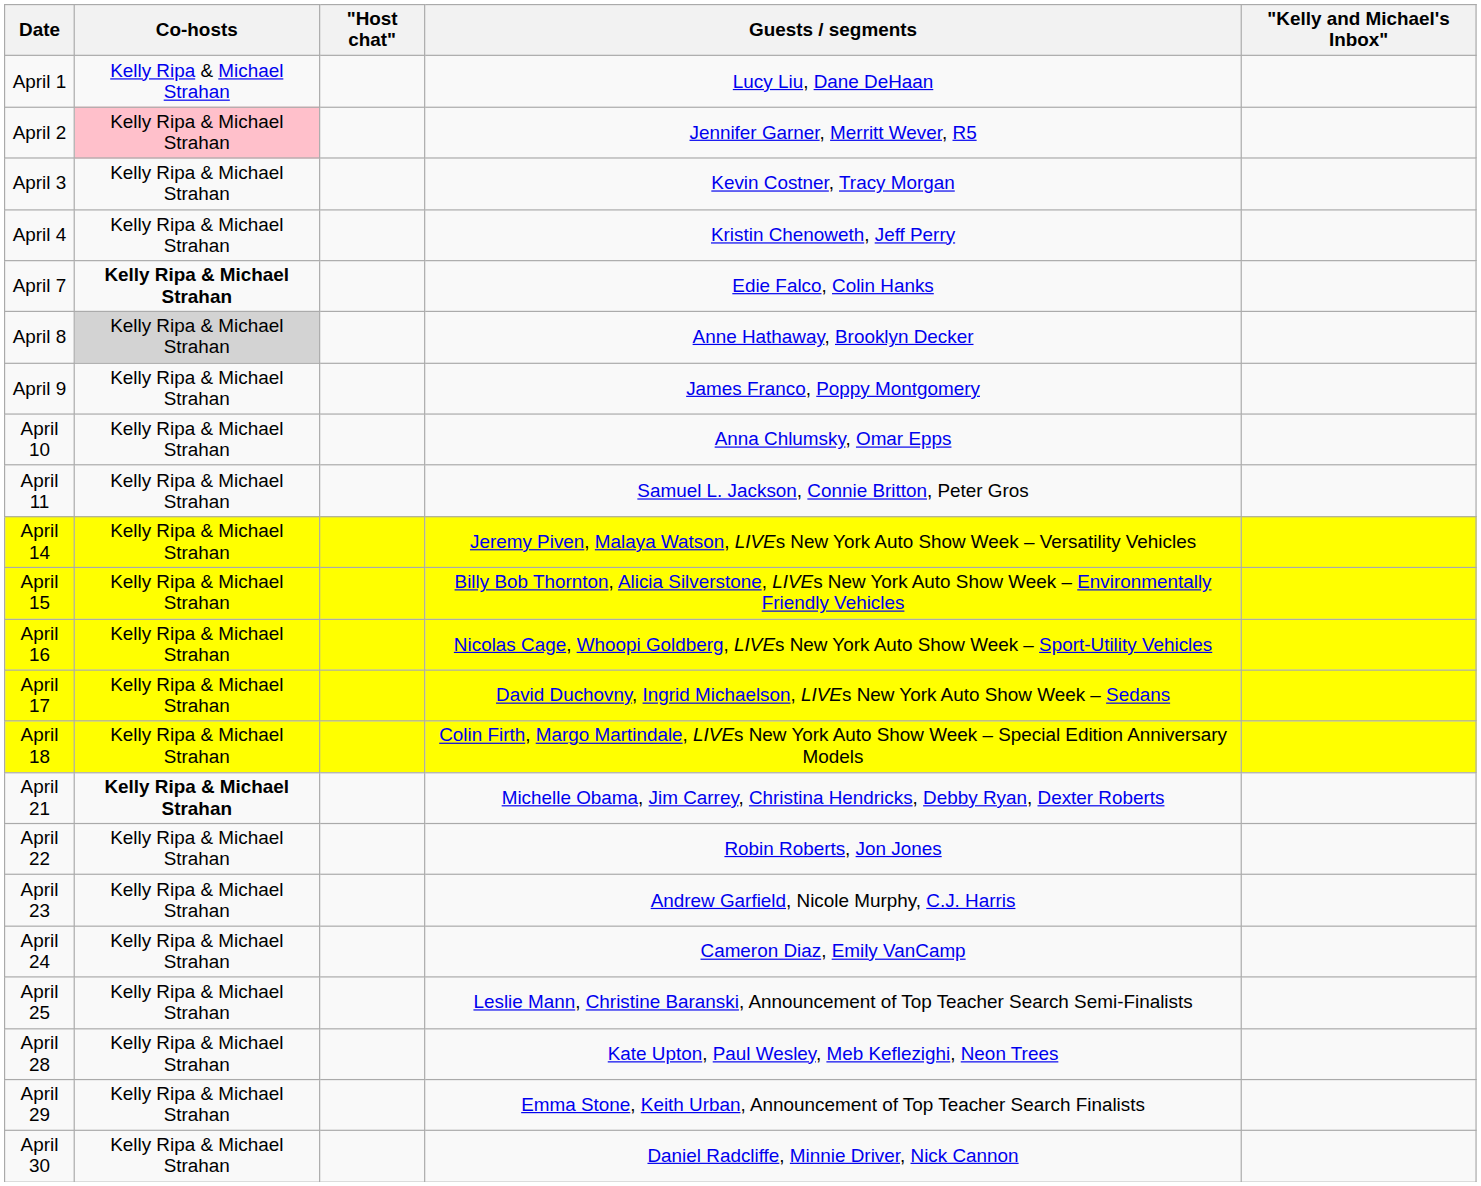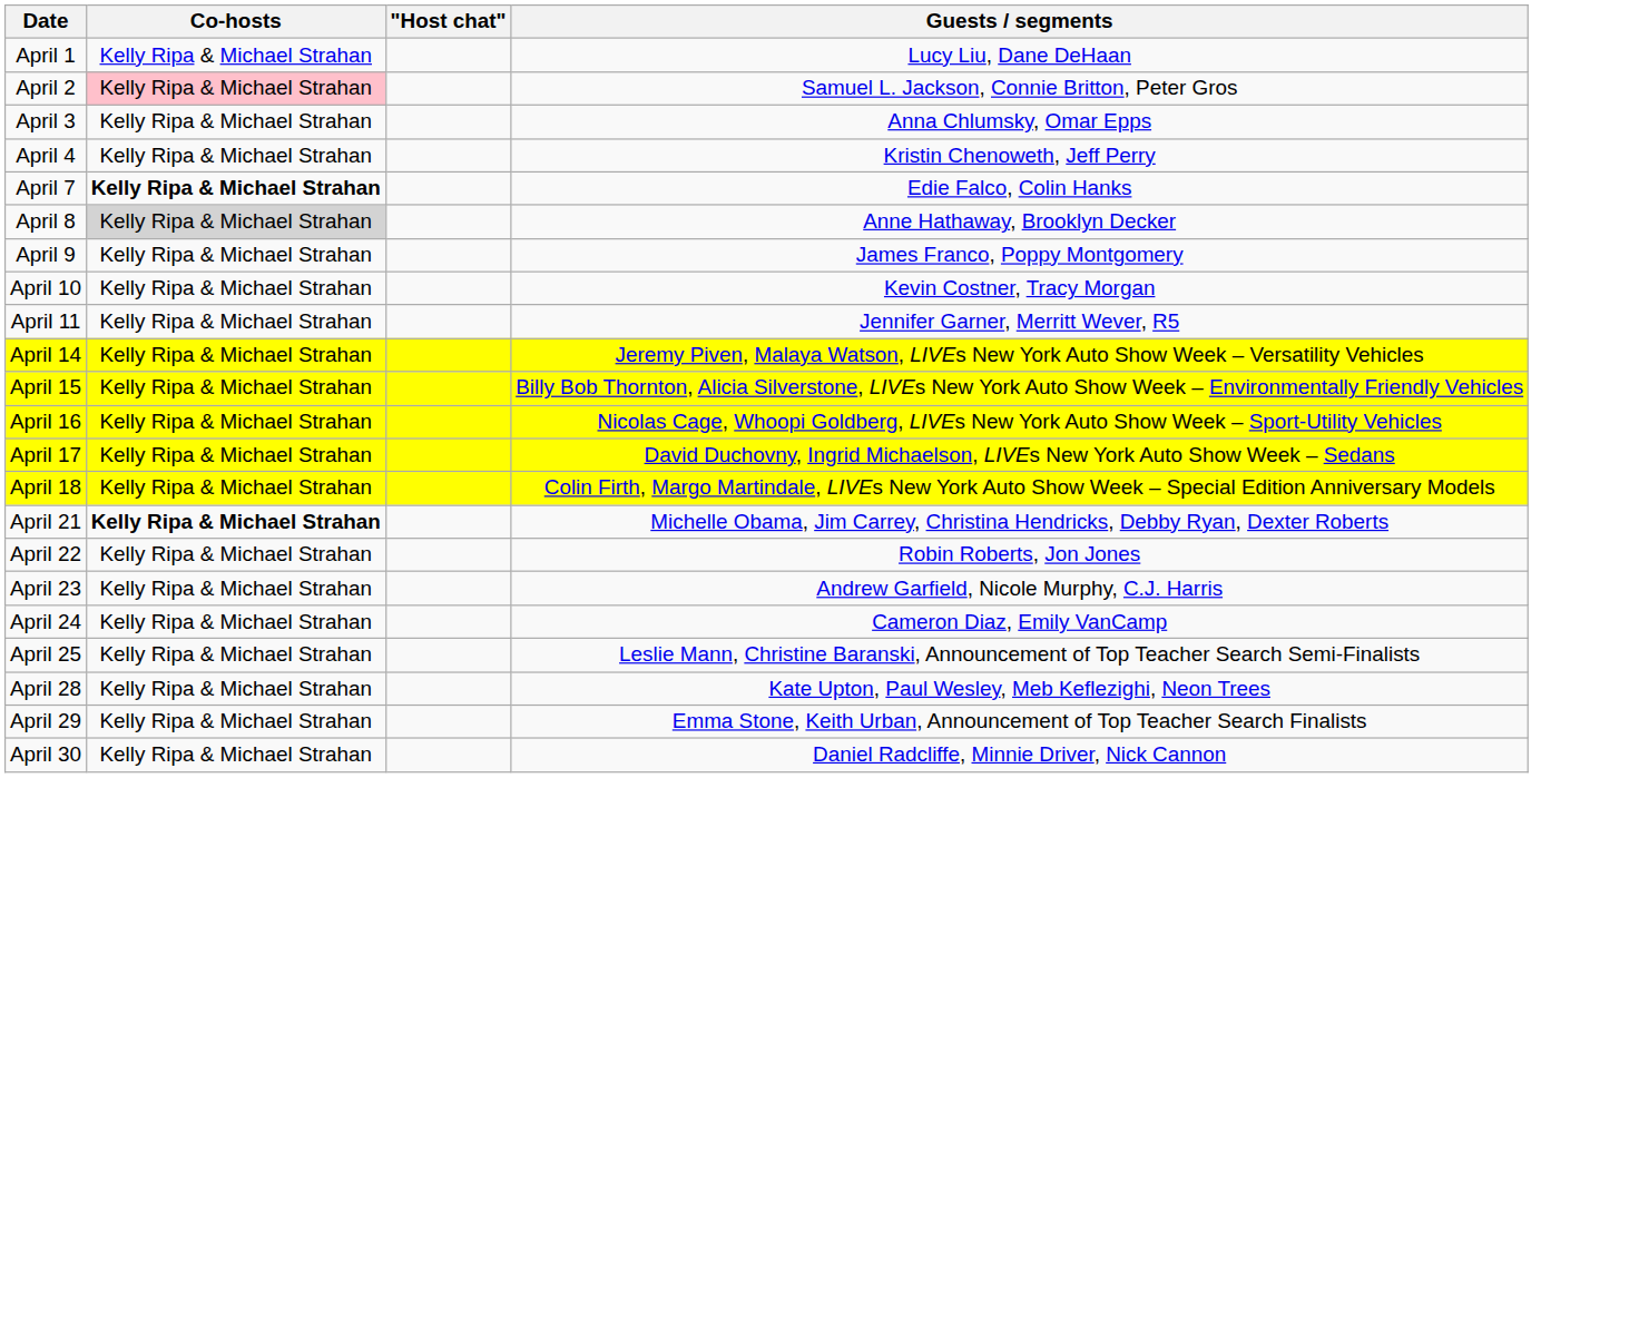 <table class="wikitable sortable" style="text-align:center;">
 <tr>
 <th>Date</th>
 <th>Co-hosts</th>
 <th>"Host chat"</th>
 <th>Guests / segments</th>
-<th>"Kelly and Michael's Inbox"</th>
 </tr>
 <tr>
 <td>April 1</td>
 <td><a href='#'>Kelly Ripa</a> & <a href='#'>Michael Strahan</a></td>
 <td></td>
 <td><a href='#'>Lucy Liu</a>, <a href='#'>Dane DeHaan</a></td>
-<td></td>
 </tr>
 <tr>
 <td>April 2</td>
 <td style="background: pink;">Kelly Ripa & Michael Strahan</td>
 <td></td>
-<td><a href='#'>Jennifer Garner</a>, <a href='#'>Merritt Wever</a>, <a href='#'>R5</a></td>
-<td></td>
+<td><a href='#'>Samuel L. Jackson</a>, <a href='#'>Connie Britton</a>, Peter Gros</td>
 </tr>
 <tr>
 <td>April 3</td>
 <td>Kelly Ripa & Michael Strahan</td>
 <td></td>
-<td><a href='#'>Kevin Costner</a>, <a href='#'>Tracy Morgan</a></td>
-<td></td>
+<td><a href='#'>Anna Chlumsky</a>, <a href='#'>Omar Epps</a></td>
 </tr>
 <tr>
 <td>April 4</td>
 <td>Kelly Ripa & Michael Strahan</td>
 <td></td>
 <td><a href='#'>Kristin Chenoweth</a>, <a href='#'>Jeff Perry</a></td>
-<td></td>
 </tr>
 <tr>
 <td>April 7</td>
 <td><strong>Kelly Ripa & Michael Strahan</strong></td>
 <td></td>
 <td><a href='#'>Edie Falco</a>, <a href='#'>Colin Hanks</a></td>
-<td></td>
 </tr>
 <tr>
 <td>April 8</td>
 <td style="background: lightgrey;">Kelly Ripa & Michael Strahan</td>
 <td></td>
 <td><a href='#'>Anne Hathaway</a>, <a href='#'>Brooklyn Decker</a></td>
-<td></td>
 </tr>
 <tr>
 <td>April 9</td>
 <td>Kelly Ripa & Michael Strahan</td>
 <td></td>
 <td><a href='#'>James Franco</a>, <a href='#'>Poppy Montgomery</a></td>
-<td></td>
 </tr>
 <tr>
 <td>April 10</td>
 <td>Kelly Ripa & Michael Strahan</td>
 <td></td>
-<td><a href='#'>Anna Chlumsky</a>, <a href='#'>Omar Epps</a></td>
-<td></td>
+<td><a href='#'>Kevin Costner</a>, <a href='#'>Tracy Morgan</a></td>
 </tr>
 <tr>
 <td>April 11</td>
 <td>Kelly Ripa & Michael Strahan</td>
 <td></td>
-<td><a href='#'>Samuel L. Jackson</a>, <a href='#'>Connie Britton</a>, Peter Gros</td>
-<td></td>
+<td><a href='#'>Jennifer Garner</a>, <a href='#'>Merritt Wever</a>, <a href='#'>R5</a></td>
 </tr>
 <tr style="background:yellow;">
 <td>April 14</td>
 <td>Kelly Ripa & Michael Strahan</td>
 <td></td>
 <td><a href='#'>Jeremy Piven</a>, <a href='#'>Malaya Watson</a>, <em>LIVE</em>s New York Auto Show Week – Versatility Vehicles</td>
-<td></td>
 </tr>
 <tr style="background:yellow;">
 <td>April 15</td>
 <td>Kelly Ripa & Michael Strahan</td>
 <td></td>
 <td><a href='#'>Billy Bob Thornton</a>, <a href='#'>Alicia Silverstone</a>, <em>LIVE</em>s New York Auto Show Week – <a href='#'>Environmentally Friendly Vehicles</a></td>
-<td></td>
 </tr>
 <tr style="background:yellow;">
 <td>April 16</td>
 <td>Kelly Ripa & Michael Strahan</td>
 <td></td>
 <td><a href='#'>Nicolas Cage</a>, <a href='#'>Whoopi Goldberg</a>, <em>LIVE</em>s New York Auto Show Week – <a href='#'>Sport-Utility Vehicles</a></td>
-<td></td>
 </tr>
 <tr style="background:yellow;">
 <td>April 17</td>
 <td>Kelly Ripa & Michael Strahan</td>
 <td></td>
 <td><a href='#'>David Duchovny</a>, <a href='#'>Ingrid Michaelson</a>, <em>LIVE</em>s New York Auto Show Week – <a href='#'>Sedans</a></td>
-<td></td>
 </tr>
 <tr style="background:yellow;">
 <td>April 18</td>
 <td>Kelly Ripa & Michael Strahan</td>
 <td></td>
 <td><a href='#'>Colin Firth</a>, <a href='#'>Margo Martindale</a>, <em>LIVE</em>s New York Auto Show Week – Special Edition Anniversary Models</td>
-<td></td>
 </tr>
 <tr>
 <td>April 21</td>
 <td><strong>Kelly Ripa & Michael Strahan</strong></td>
 <td></td>
 <td><a href='#'>Michelle Obama</a>, <a href='#'>Jim Carrey</a>, <a href='#'>Christina Hendricks</a>, <a href='#'>Debby Ryan</a>, <a href='#'>Dexter Roberts</a></td>
-<td></td>
 </tr>
 <tr>
 <td>April 22</td>
 <td>Kelly Ripa & Michael Strahan</td>
 <td></td>
 <td><a href='#'>Robin Roberts</a>, <a href='#'>Jon Jones</a></td>
-<td></td>
 </tr>
 <tr>
 <td>April 23</td>
 <td>Kelly Ripa & Michael Strahan</td>
 <td></td>
 <td><a href='#'>Andrew Garfield</a>, Nicole Murphy, <a href='#'>C.J. Harris</a></td>
-<td></td>
 </tr>
 <tr>
 <td>April 24</td>
 <td>Kelly Ripa & Michael Strahan</td>
 <td></td>
 <td><a href='#'>Cameron Diaz</a>, <a href='#'>Emily VanCamp</a></td>
-<td></td>
 </tr>
 <tr>
 <td>April 25</td>
 <td>Kelly Ripa & Michael Strahan</td>
 <td></td>
 <td><a href='#'>Leslie Mann</a>, <a href='#'>Christine Baranski</a>, Announcement of Top Teacher Search Semi-Finalists</td>
-<td></td>
 </tr>
 <tr>
 <td>April 28</td>
 <td>Kelly Ripa & Michael Strahan</td>
 <td></td>
 <td><a href='#'>Kate Upton</a>, <a href='#'>Paul Wesley</a>, <a href='#'>Meb Keflezighi</a>, <a href='#'>Neon Trees</a></td>
-<td></td>
 </tr>
 <tr>
 <td>April 29</td>
 <td>Kelly Ripa & Michael Strahan</td>
 <td></td>
 <td><a href='#'>Emma Stone</a>, <a href='#'>Keith Urban</a>, Announcement of Top Teacher Search Finalists</td>
-<td></td>
 </tr>
 <tr>
 <td>April 30</td>
 <td>Kelly Ripa & Michael Strahan</td>
 <td></td>
 <td><a href='#'>Daniel Radcliffe</a>, <a href='#'>Minnie Driver</a>, <a href='#'>Nick Cannon</a></td>
-<td></td>
 </tr>
 </table>
